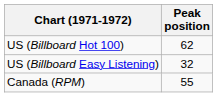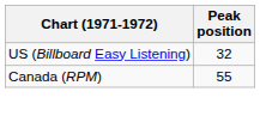 <table class="wikitable sortable">
 <tr>
 <th>Chart (1971-1972)</th>
 <th>Peak<br>position</th>
-</tr>
-<tr>
-<td>US (<em>Billboard</em> <a href='#'>Hot 100</a>)</td>
-<td align="center">62</td>
 </tr>
 <tr>
 <td>US (<em>Billboard</em> <a href='#'>Easy Listening</a>)</td>
 <td align="center">32</td>
 </tr>
 <tr>
 <td>Canada (<em>RPM</em>)</td>
 <td align="center">55</td>
 </tr>
 </table>
